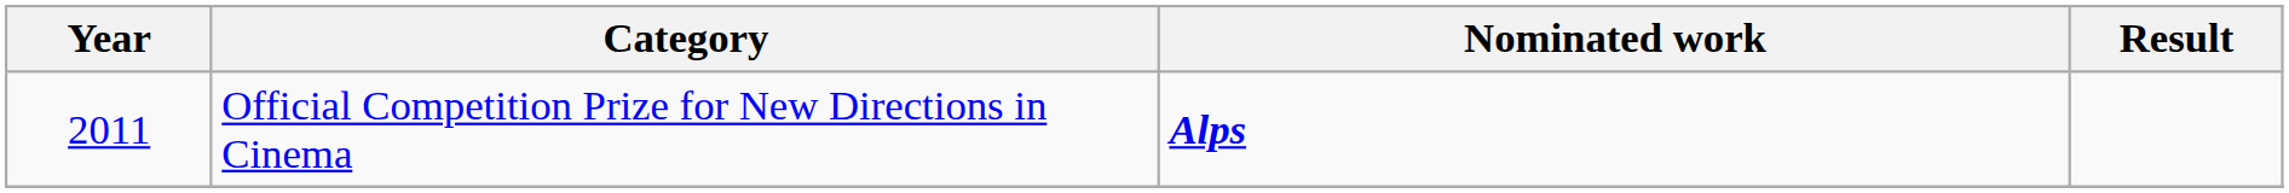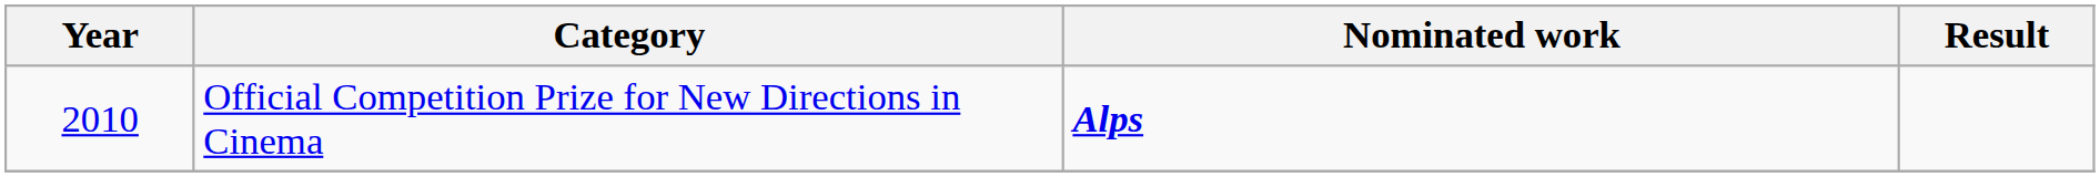 <table class=wikitable>
 <tr>
 <th scope="col" style="width:5em;">Year</th>
 <th scope="col" style="width:26em;">Category</th>
 <th scope="col" style="width:25em;">Nominated work</th>
 <th scope="col" style="width:5em;">Result</th>
 </tr>
 <tr>
-<td style="text-align:center;"><a href='#'>2011</a></td>
+<td style="text-align:center;"><a href='#'>2010</a></td>
 <td><a href='#'>Official Competition Prize for New Directions in Cinema</a></td>
 <td><strong><em><a href='#'>Alps</a></em></strong></td>
 <td></td>
 </tr>
 <tr>
 </tr>
 </table>
